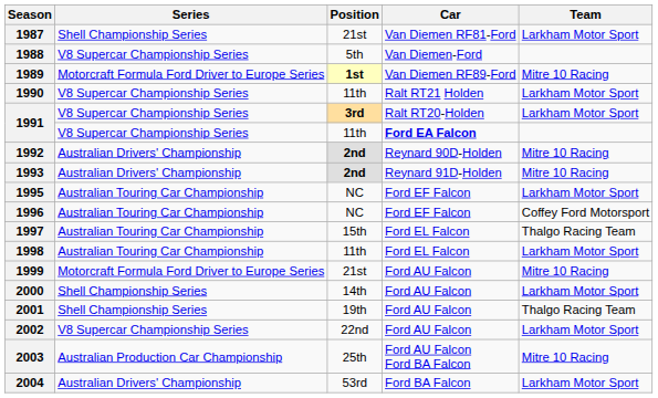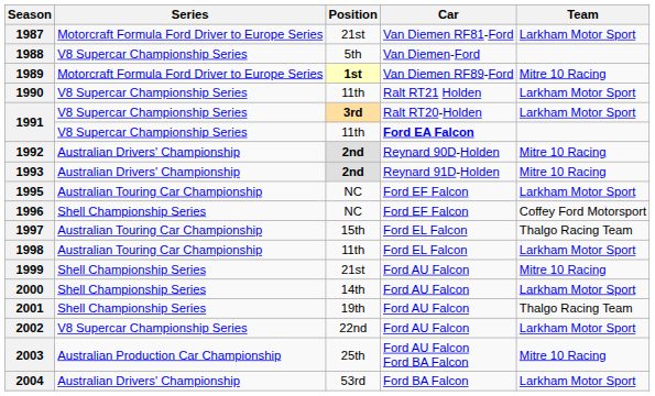 <table class="wikitable" style="font-size: 95%;">
 <tr>
 <th>Season</th>
 <th>Series</th>
 <th>Position</th>
 <th>Car</th>
 <th>Team</th>
 </tr>
 <tr>
 <th>1987</th>
-<td><a href='#'>Shell Championship Series</a></td>
+<td><a href='#'>Motorcraft Formula Ford Driver to Europe Series</a></td>
 <td align="center">21st</td>
 <td><a href='#'>Van Diemen RF81</a>-<a href='#'>Ford</a></td>
 <td><a href='#'>Larkham Motor Sport</a></td>
 </tr>
 <tr>
 <th>1988</th>
 <td><a href='#'>V8 Supercar Championship Series</a></td>
 <td align="center">5th</td>
 <td><a href='#'>Van Diemen</a>-<a href='#'>Ford</a></td>
 <td></td>
 </tr>
 <tr>
 <th>1989</th>
 <td><a href='#'>Motorcraft Formula Ford Driver to Europe Series</a></td>
 <td align="center" style="background:#ffffbf;"><strong>1st</strong></td>
 <td><a href='#'>Van Diemen RF89</a>-<a href='#'>Ford</a></td>
 <td><a href='#'>Mitre 10 Racing</a></td>
 </tr>
 <tr>
 <th>1990</th>
 <td><a href='#'>V8 Supercar Championship Series</a></td>
 <td align="center">11th</td>
 <td><a href='#'>Ralt RT21</a> <a href='#'>Holden</a></td>
 <td><a href='#'>Larkham Motor Sport</a></td>
 </tr>
 <tr>
 <th rowspan=2>1991</th>
 <td><a href='#'>V8 Supercar Championship Series</a></td>
 <td align="center" style="background:#ffdf9f;"><strong>3rd</strong></td>
 <td><a href='#'>Ralt RT20</a>-<a href='#'>Holden</a></td>
 <td><a href='#'>Larkham Motor Sport</a></td>
 </tr>
 <tr>
 <td><a href='#'>V8 Supercar Championship Series</a></td>
 <td align="center">11th</td>
 <td><strong><a href='#'>Ford EA Falcon</a></strong></td>
 <td></td>
 </tr>
 <tr>
 <th>1992</th>
 <td><a href='#'>Australian Drivers' Championship</a></td>
 <td align="center" style="background:#dfdfdf;"><strong>2nd</strong></td>
 <td><a href='#'>Reynard 90D</a>-<a href='#'>Holden</a></td>
 <td><a href='#'>Mitre 10 Racing</a></td>
 </tr>
 <tr>
 <th>1993</th>
 <td><a href='#'>Australian Drivers' Championship</a></td>
 <td align="center" style="background:#dfdfdf;"><strong>2nd</strong></td>
 <td><a href='#'>Reynard 91D</a>-<a href='#'>Holden</a></td>
 <td><a href='#'>Mitre 10 Racing</a></td>
 </tr>
 <tr>
 <th>1995</th>
 <td><a href='#'>Australian Touring Car Championship</a></td>
 <td align="center">NC</td>
 <td><a href='#'>Ford EF Falcon</a></td>
 <td><a href='#'>Larkham Motor Sport</a></td>
 </tr>
 <tr>
 <th>1996</th>
-<td><a href='#'>Australian Touring Car Championship</a></td>
+<td><a href='#'>Shell Championship Series</a></td>
 <td align="center">NC</td>
 <td><a href='#'>Ford EF Falcon</a></td>
 <td>Coffey Ford Motorsport</td>
 </tr>
 <tr>
 <th>1997</th>
 <td><a href='#'>Australian Touring Car Championship</a></td>
 <td align="center">15th</td>
 <td><a href='#'>Ford EL Falcon</a></td>
 <td>Thalgo Racing Team</td>
 </tr>
 <tr>
 <th>1998</th>
 <td><a href='#'>Australian Touring Car Championship</a></td>
 <td align="center">11th</td>
 <td><a href='#'>Ford EL Falcon</a></td>
 <td><a href='#'>Larkham Motor Sport</a></td>
 </tr>
 <tr>
 <th>1999</th>
-<td><a href='#'>Motorcraft Formula Ford Driver to Europe Series</a></td>
+<td><a href='#'>Shell Championship Series</a></td>
 <td align="center">21st</td>
 <td><a href='#'>Ford AU Falcon</a></td>
 <td><a href='#'>Mitre 10 Racing</a></td>
 </tr>
 <tr>
 <th>2000</th>
 <td><a href='#'>Shell Championship Series</a></td>
 <td align="center">14th</td>
 <td><a href='#'>Ford AU Falcon</a></td>
 <td><a href='#'>Larkham Motor Sport</a></td>
 </tr>
 <tr>
 <th>2001</th>
 <td><a href='#'>Shell Championship Series</a></td>
 <td align="center">19th</td>
 <td><a href='#'>Ford AU Falcon</a></td>
 <td>Thalgo Racing Team</td>
 </tr>
 <tr>
 <th>2002</th>
 <td><a href='#'>V8 Supercar Championship Series</a></td>
 <td align="center">22nd</td>
 <td><a href='#'>Ford AU Falcon</a></td>
 <td><a href='#'>Larkham Motor Sport</a></td>
 </tr>
 <tr>
 <th>2003</th>
 <td><a href='#'>Australian Production Car Championship</a></td>
 <td align="center">25th</td>
 <td><a href='#'>Ford AU Falcon</a><br> <a href='#'>Ford BA Falcon</a></td>
 <td><a href='#'>Mitre 10 Racing</a></td>
 </tr>
 <tr>
 <th>2004</th>
 <td><a href='#'>Australian Drivers' Championship</a></td>
 <td align="center">53rd</td>
 <td><a href='#'>Ford BA Falcon</a></td>
 <td><a href='#'>Larkham Motor Sport</a></td>
 </tr>
 </table>
